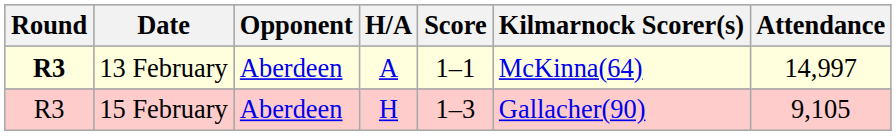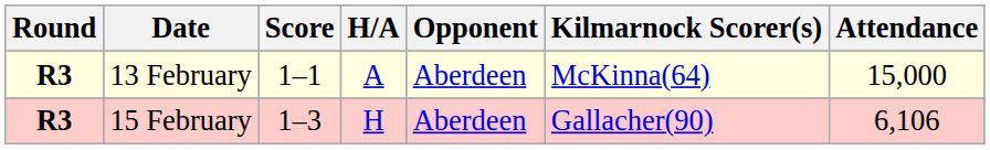 <table class="wikitable" style="text-align:center">
 <tr>
 <th>Round</th>
 <th>Date</th>
+<th>Score</th>
+<th>H/A</th>
 <th>Opponent</th>
-<th>H/A</th>
-<th>Score</th>
 <th>Kilmarnock Scorer(s)</th>
 <th>Attendance</th>
 </tr>
 <tr bgcolor=#FFFFDD>
 <td><strong>R3</strong></td>
 <td align=left>13 February</td>
+<td>1–1</td>
+<td><a href='#'>A</a></td>
 <td align=left><a href='#'>Aberdeen</a></td>
-<td><a href='#'>A</a></td>
-<td>1–1</td>
 <td align=left><a href='#'>McKinna(64)</a></td>
-<td>14,997</td>
+<td>15,000</td>
 </tr>
 <tr bgcolor=#FFCCCC>
-<td>R3</td>
+<td><strong>R3</strong></td>
 <td align=left>15 February</td>
+<td>1–3</td>
+<td><a href='#'>H</a></td>
 <td align=left><a href='#'>Aberdeen</a></td>
-<td><a href='#'>H</a></td>
-<td>1–3</td>
 <td align=left><a href='#'>Gallacher(90)</a></td>
-<td>9,105</td>
+<td>6,106</td>
 </tr>
 </table>
